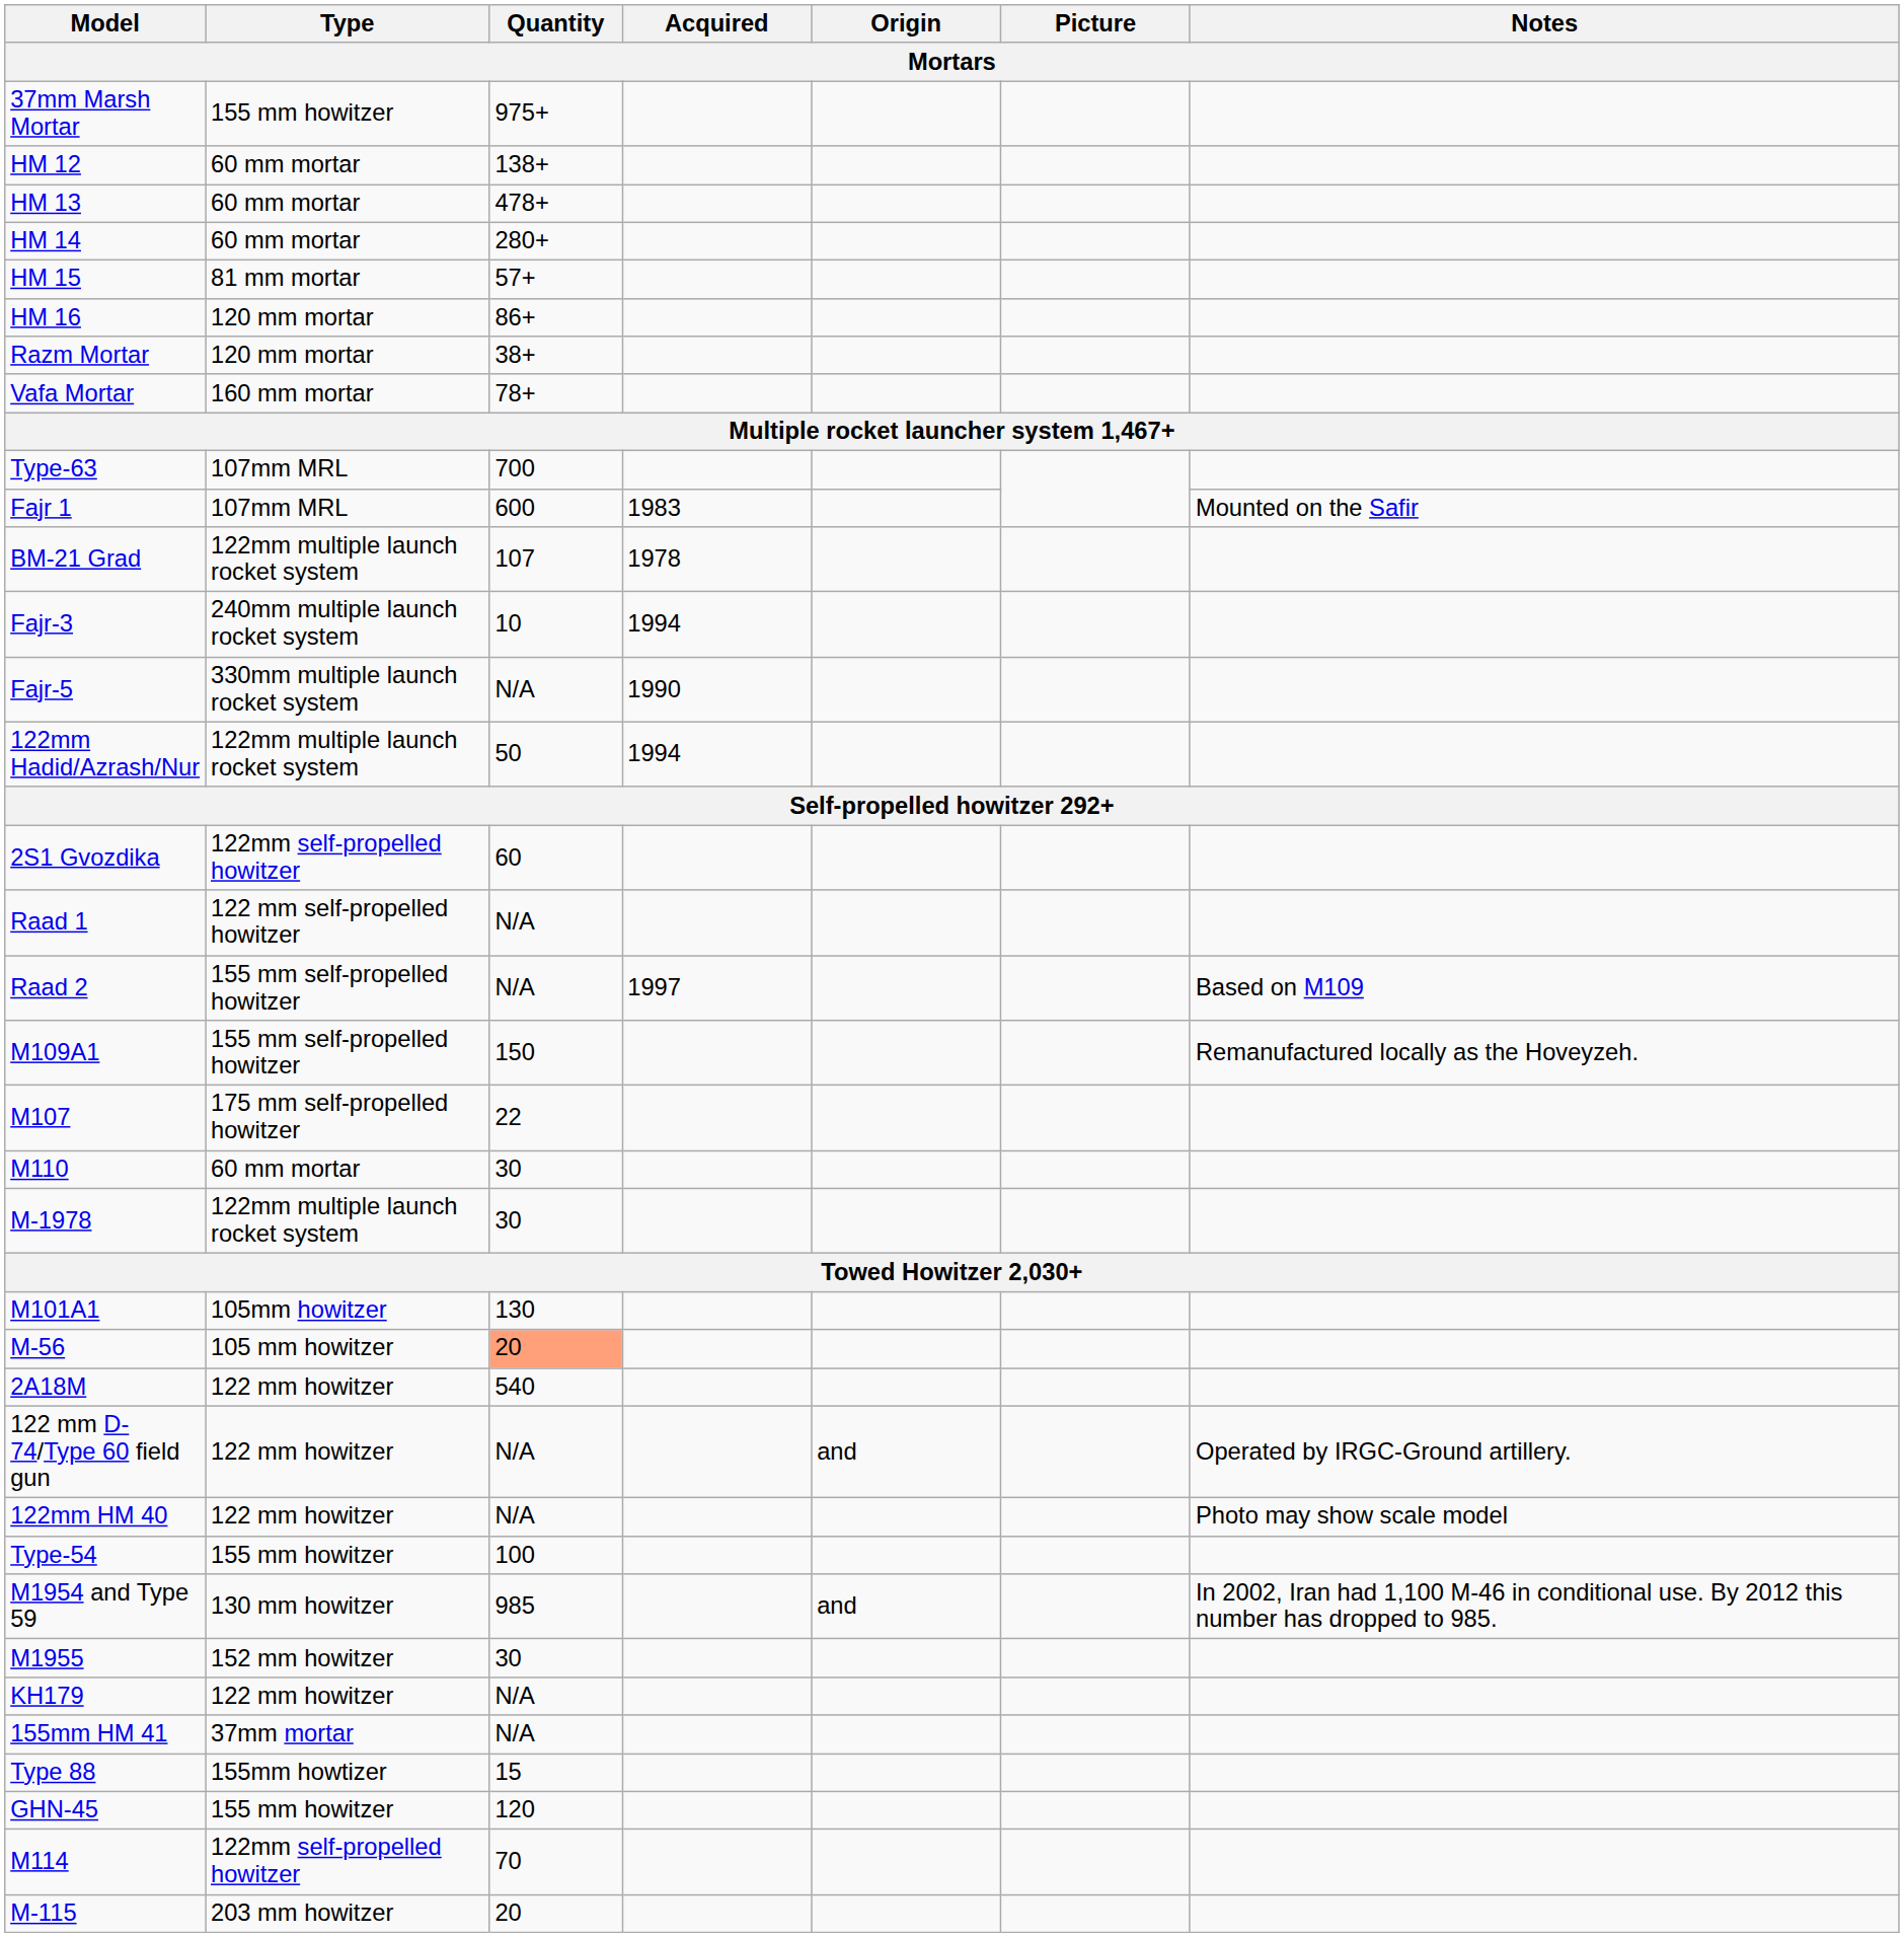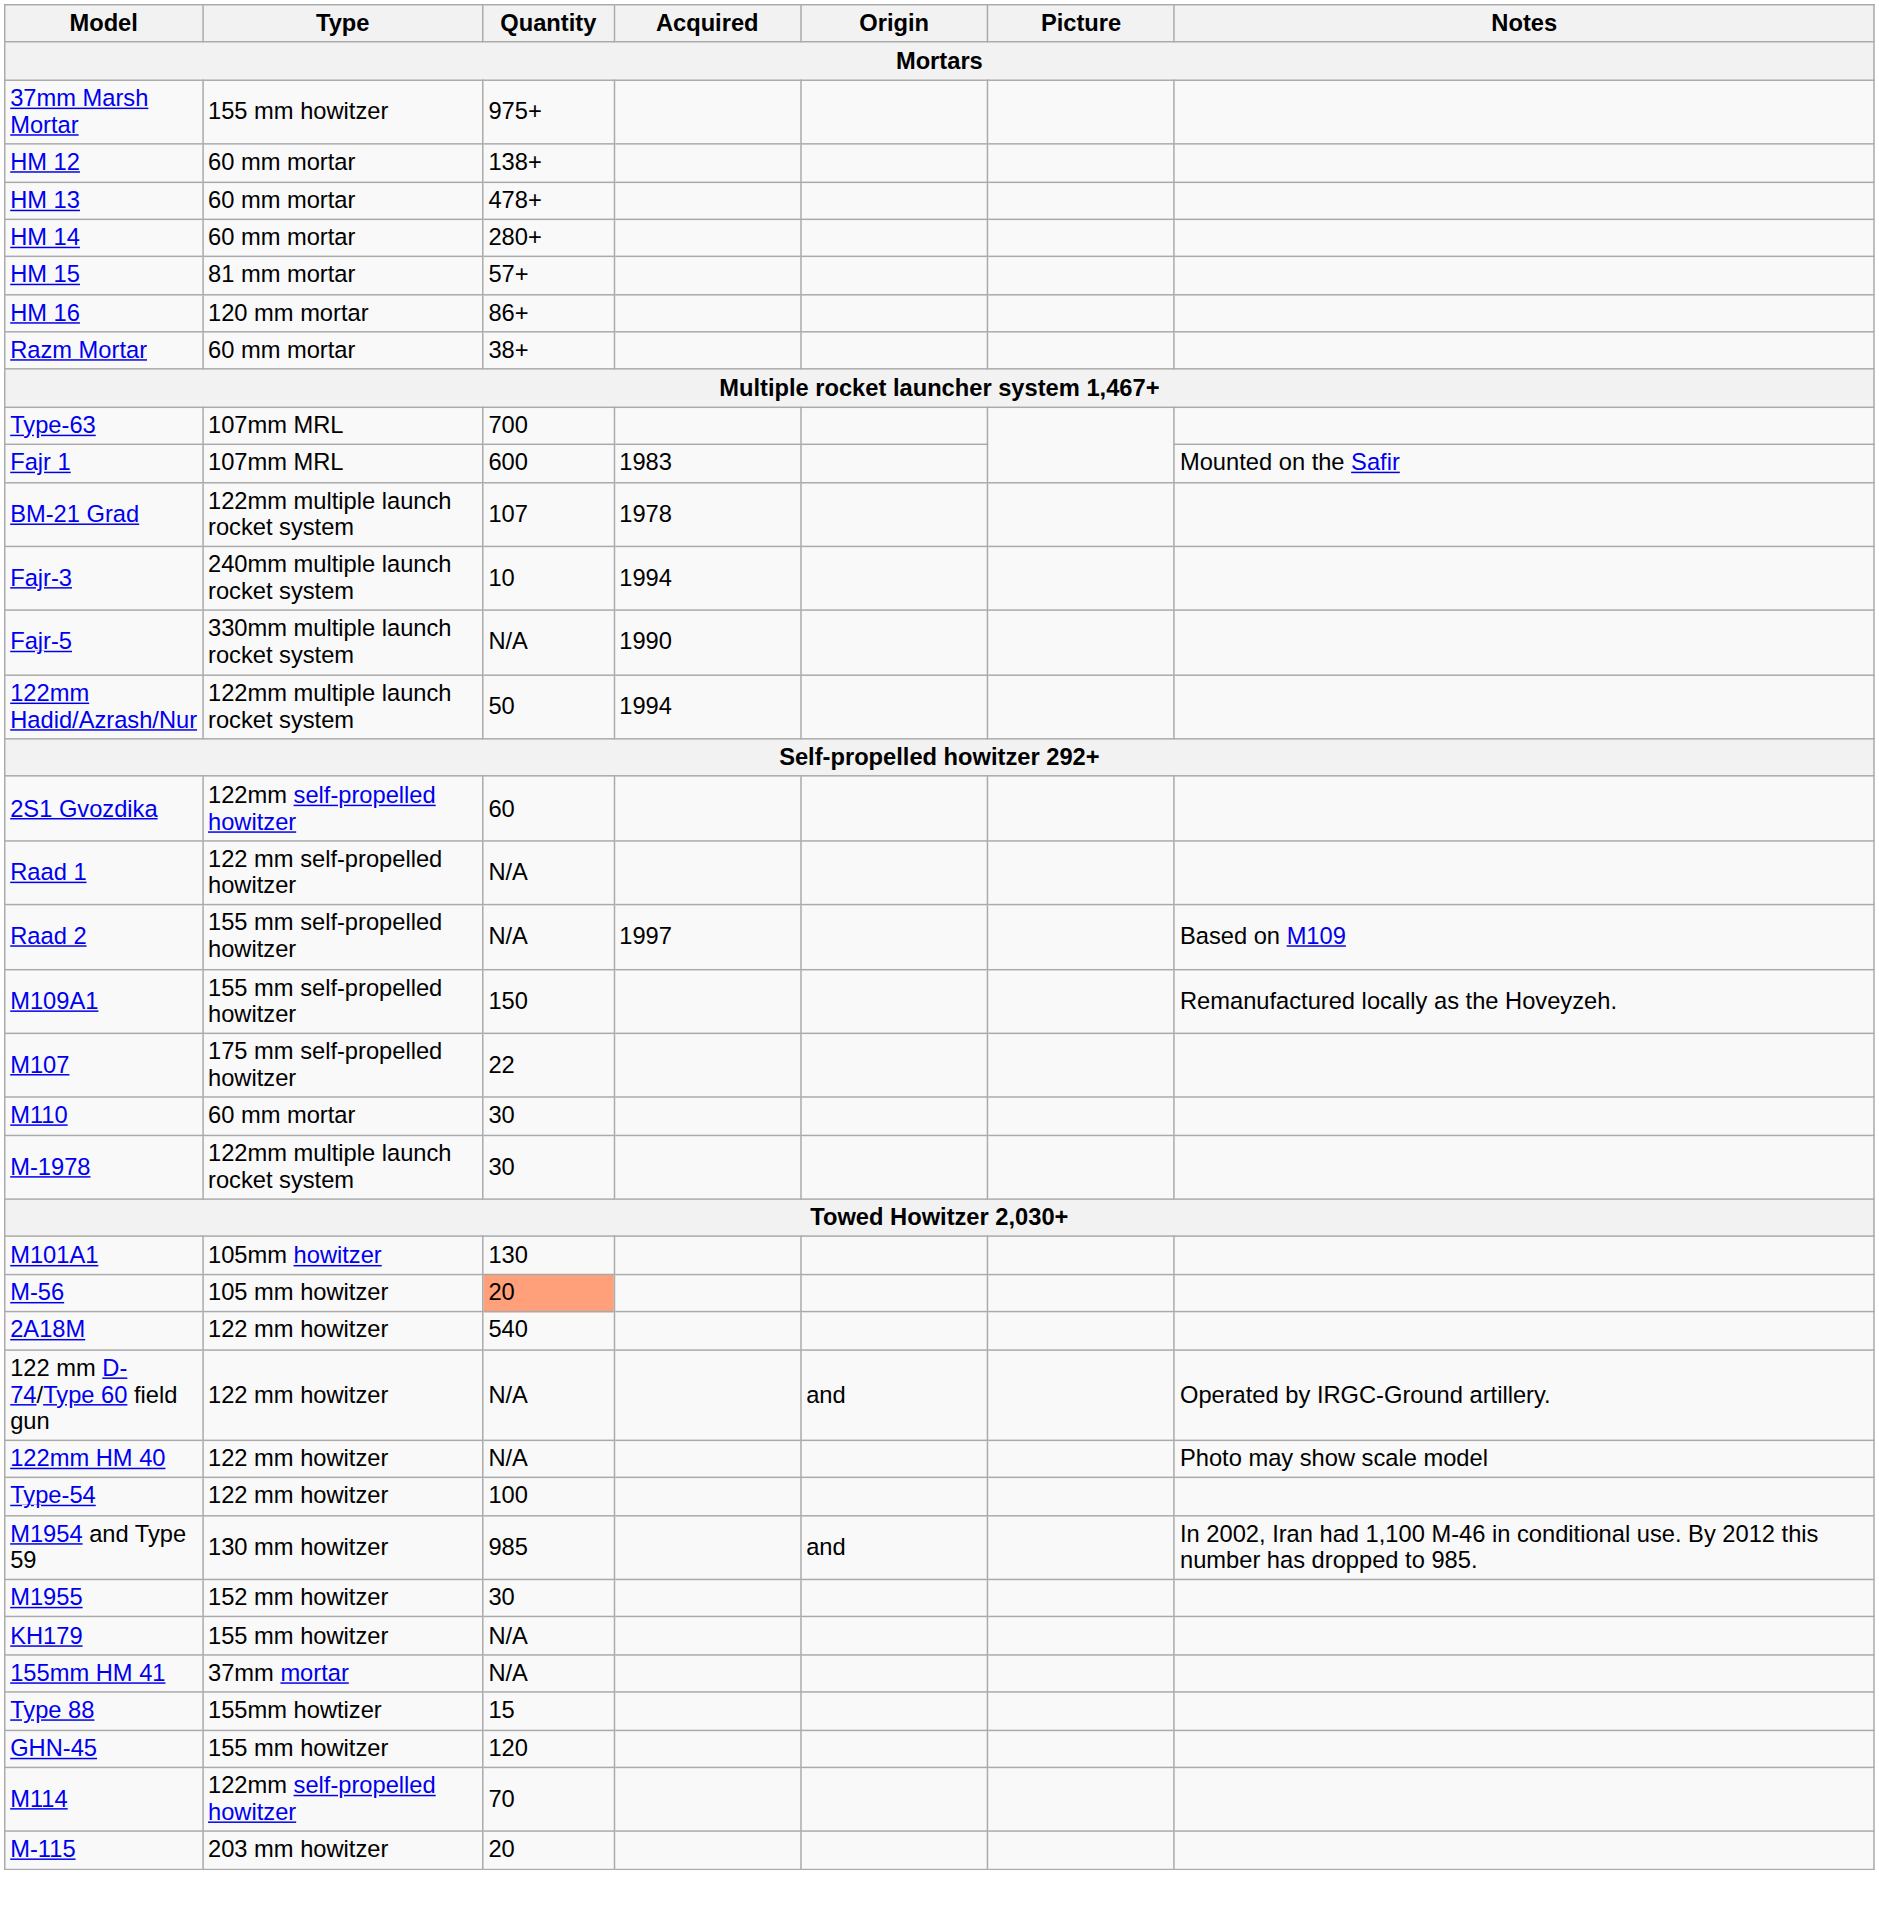 <table class="wikitable" width="100%">
 <tr>
 <th width="10%">Model</th>
 <th width="15%">Type</th>
 <th width="7%">Quantity</th>
 <th width="10%">Acquired</th>
 <th width="10%">Origin</th>
 <th width="10%">Picture</th>
 <th>Notes</th>
 </tr>
 <tr>
 <th colspan="7">Mortars</th>
 </tr>
 <tr>
 <td><a href='#'>37mm Marsh Mortar</a></td>
 <td>155 mm howitzer</td>
 <td>975+</td>
 <td></td>
 <td></td>
 <td></td>
 <td></td>
 </tr>
 <tr>
 <td><a href='#'>HM 12</a></td>
 <td>60 mm mortar</td>
 <td>138+</td>
 <td></td>
 <td></td>
 <td></td>
 <td></td>
 </tr>
 <tr>
 <td><a href='#'>HM 13</a></td>
 <td>60 mm mortar</td>
 <td>478+</td>
 <td></td>
 <td></td>
 <td></td>
 <td></td>
 </tr>
 <tr>
 <td><a href='#'>HM 14</a></td>
 <td>60 mm mortar</td>
 <td>280+</td>
 <td></td>
 <td></td>
 <td></td>
 <td></td>
 </tr>
 <tr>
 <td><a href='#'>HM 15</a></td>
 <td>81 mm mortar</td>
 <td>57+</td>
 <td></td>
 <td></td>
 <td></td>
 <td></td>
 </tr>
 <tr>
 <td><a href='#'>HM 16</a></td>
 <td>120 mm mortar</td>
 <td>86+</td>
 <td></td>
 <td></td>
 <td></td>
 <td></td>
 </tr>
 <tr>
 <td><a href='#'>Razm Mortar</a></td>
-<td>120 mm mortar</td>
+<td>60 mm mortar</td>
 <td>38+</td>
-<td></td>
-<td></td>
-<td></td>
-<td></td>
-</tr>
-<tr>
-<td><a href='#'>Vafa Mortar</a></td>
-<td>160 mm mortar</td>
-<td>78+</td>
 <td></td>
 <td></td>
 <td></td>
 <td></td>
 </tr>
 <tr>
 <th colspan="7">Multiple rocket launcher system 1,467+</th>
 </tr>
 <tr>
 <td><a href='#'>Type-63</a></td>
 <td>107mm MRL</td>
 <td>700</td>
 <td></td>
 <td></td>
 <td rowspan="2"></td>
 <td></td>
 </tr>
 <tr>
 <td><a href='#'>Fajr 1</a></td>
 <td>107mm MRL</td>
 <td>600</td>
 <td>1983</td>
 <td><br></td>
 <td>Mounted on the <a href='#'>Safir</a></td>
 </tr>
 <tr>
 <td><a href='#'>BM-21 Grad</a></td>
 <td>122mm multiple launch rocket system</td>
 <td>107</td>
 <td>1978</td>
 <td></td>
 <td></td>
 <td></td>
 </tr>
 <tr>
 <td><a href='#'>Fajr-3</a></td>
 <td>240mm multiple launch rocket system</td>
 <td>10</td>
 <td>1994</td>
 <td></td>
 <td></td>
 <td></td>
 </tr>
 <tr>
 <td><a href='#'>Fajr-5</a></td>
 <td>330mm multiple launch rocket system</td>
 <td>N/A</td>
 <td>1990</td>
 <td></td>
 <td></td>
 <td></td>
 </tr>
 <tr>
 <td><a href='#'>122mm Hadid/Azrash/Nur</a></td>
 <td>122mm multiple launch rocket system</td>
 <td>50</td>
 <td>1994</td>
 <td></td>
 <td></td>
 <td></td>
 </tr>
 <tr>
 <th colspan="7">Self-propelled howitzer 292+</th>
 </tr>
 <tr>
 <td><a href='#'>2S1 Gvozdika</a></td>
 <td>122mm <a href='#'>self-propelled howitzer</a></td>
 <td>60</td>
 <td></td>
 <td></td>
 <td></td>
 <td></td>
 </tr>
 <tr>
 <td><a href='#'>Raad 1</a></td>
 <td>122 mm self-propelled howitzer</td>
 <td>N/A</td>
 <td></td>
 <td></td>
 <td></td>
 <td></td>
 </tr>
 <tr>
 <td><a href='#'>Raad 2</a></td>
 <td>155 mm self-propelled howitzer</td>
 <td>N/A</td>
 <td>1997</td>
 <td></td>
 <td></td>
 <td>Based on <a href='#'>M109</a></td>
 </tr>
 <tr>
 <td><a href='#'>M109A1</a></td>
 <td>155 mm self-propelled howitzer</td>
 <td>150</td>
 <td></td>
 <td><br></td>
 <td></td>
 <td>Remanufactured locally as the Hoveyzeh.</td>
 </tr>
 <tr>
 <td><a href='#'>M107</a></td>
 <td>175 mm self-propelled howitzer</td>
 <td>22</td>
 <td></td>
 <td></td>
 <td></td>
 <td></td>
 </tr>
 <tr>
 <td><a href='#'>M110</a></td>
 <td>60 mm mortar</td>
 <td>30</td>
 <td></td>
 <td></td>
 <td></td>
 <td></td>
 </tr>
 <tr>
 <td><a href='#'>M-1978</a></td>
 <td>122mm multiple launch rocket system</td>
 <td>30</td>
 <td></td>
 <td></td>
 <td></td>
 <td></td>
 </tr>
 <tr>
 <th colspan="7">Towed Howitzer 2,030+</th>
 </tr>
 <tr>
 <td><a href='#'>M101A1</a></td>
 <td>105mm <a href='#'>howitzer</a></td>
 <td>130</td>
 <td></td>
 <td></td>
 <td></td>
 <td></td>
 </tr>
 <tr>
 <td><a href='#'>M-56</a></td>
 <td>105 mm howitzer</td>
 <td style="background: lightsalmon;">20</td>
 <td></td>
 <td></td>
 <td></td>
 <td></td>
 </tr>
 <tr>
 <td><a href='#'>2A18M</a></td>
 <td>122 mm howitzer</td>
 <td>540</td>
 <td></td>
 <td></td>
 <td></td>
 <td></td>
 </tr>
 <tr>
 <td>122 mm <a href='#'>D-74</a>/<a href='#'>Type 60</a> field gun</td>
 <td>122 mm howitzer</td>
 <td>N/A</td>
 <td></td>
 <td> and </td>
 <td></td>
 <td>Operated by IRGC-Ground artillery.</td>
 </tr>
 <tr>
 <td><a href='#'>122mm HM 40</a></td>
 <td>122 mm howitzer</td>
 <td>N/A</td>
 <td></td>
 <td></td>
 <td></td>
 <td>Photo may show scale model</td>
 </tr>
 <tr>
 <td><a href='#'>Type-54</a></td>
-<td>155 mm howitzer</td>
+<td>122 mm howitzer</td>
 <td>100</td>
 <td></td>
 <td><br></td>
 <td></td>
 <td></td>
 </tr>
 <tr>
 <td><a href='#'>M1954</a> and Type 59</td>
 <td>130 mm howitzer</td>
 <td>985</td>
 <td></td>
 <td> and </td>
 <td></td>
 <td>In 2002, Iran had 1,100 M-46 in conditional use. By 2012 this number has dropped to 985.</td>
 </tr>
 <tr>
 <td><a href='#'>M1955</a></td>
 <td>152 mm howitzer</td>
 <td>30</td>
 <td></td>
 <td></td>
 <td></td>
 <td></td>
 </tr>
 <tr>
 <td><a href='#'>KH179</a></td>
-<td>122 mm howitzer</td>
+<td>155 mm howitzer</td>
 <td>N/A</td>
 <td></td>
 <td></td>
 <td></td>
 <td></td>
 </tr>
 <tr>
 <td><a href='#'>155mm HM 41</a></td>
 <td>37mm <a href='#'>mortar</a></td>
 <td>N/A</td>
 <td></td>
 <td></td>
 <td></td>
 <td></td>
 </tr>
 <tr>
 <td><a href='#'>Type 88</a></td>
 <td>155mm howtizer</td>
 <td>15</td>
 <td></td>
 <td></td>
 <td></td>
 <td></td>
 </tr>
 <tr>
 <td><a href='#'>GHN-45</a></td>
 <td>155 mm howitzer</td>
 <td>120</td>
 <td></td>
 <td></td>
 <td></td>
 <td></td>
 </tr>
 <tr>
 <td><a href='#'>M114</a></td>
 <td>122mm <a href='#'>self-propelled howitzer</a></td>
 <td>70</td>
 <td></td>
 <td></td>
 <td></td>
 <td></td>
 </tr>
 <tr>
 <td><a href='#'>M-115</a></td>
 <td>203 mm howitzer</td>
 <td>20</td>
 <td></td>
 <td></td>
 <td></td>
 <td></td>
 </tr>
 </table>
